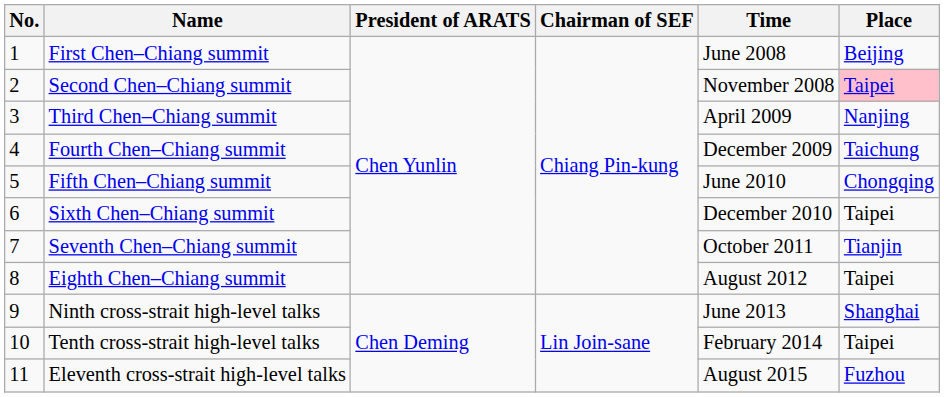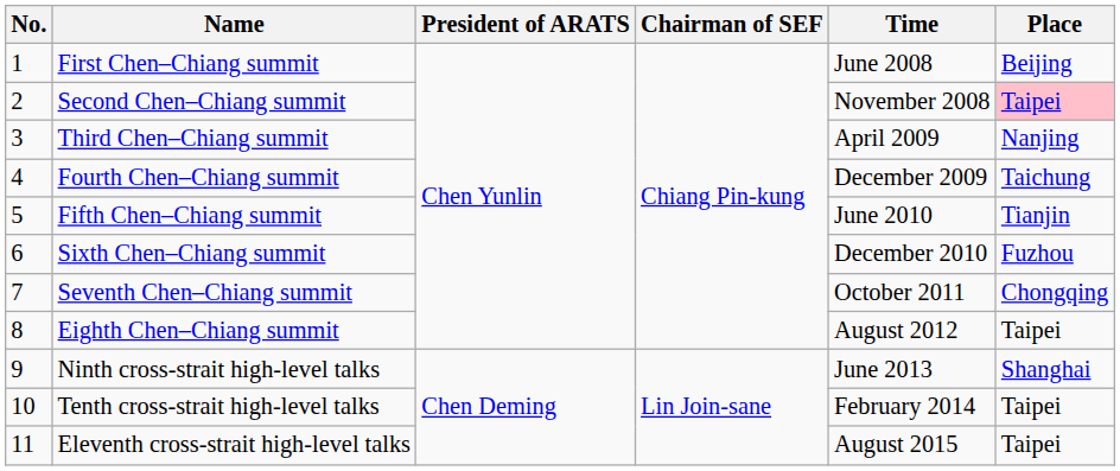 <table class=wikitable>
 <tr>
 <th>No.</th>
 <th>Name</th>
 <th>President of ARATS</th>
 <th>Chairman of SEF</th>
 <th>Time</th>
 <th>Place</th>
 </tr>
 <tr>
 <td>1</td>
 <td><a href='#'>First Chen–Chiang summit</a></td>
 <td rowspan=8><a href='#'>Chen Yunlin</a></td>
 <td rowspan=8><a href='#'>Chiang Pin-kung</a></td>
 <td>June 2008</td>
 <td> <a href='#'>Beijing</a></td>
 </tr>
 <tr>
 <td>2</td>
 <td><a href='#'>Second Chen–Chiang summit</a></td>
 <td>November 2008</td>
 <td style="background: pink;"> <a href='#'>Taipei</a></td>
 </tr>
 <tr>
 <td>3</td>
 <td><a href='#'>Third Chen–Chiang summit</a></td>
 <td>April 2009</td>
 <td> <a href='#'>Nanjing</a></td>
 </tr>
 <tr>
 <td>4</td>
 <td><a href='#'>Fourth Chen–Chiang summit</a></td>
 <td>December 2009</td>
 <td> <a href='#'>Taichung</a></td>
 </tr>
 <tr>
 <td>5</td>
 <td><a href='#'>Fifth Chen–Chiang summit</a></td>
 <td>June 2010</td>
-<td> <a href='#'>Chongqing</a></td>
+<td> <a href='#'>Tianjin</a></td>
 </tr>
 <tr>
 <td>6</td>
 <td><a href='#'>Sixth Chen–Chiang summit</a></td>
 <td>December 2010</td>
-<td> Taipei</td>
+<td> <a href='#'>Fuzhou</a></td>
 </tr>
 <tr>
 <td>7</td>
 <td><a href='#'>Seventh Chen–Chiang summit</a></td>
 <td>October 2011</td>
-<td> <a href='#'>Tianjin</a></td>
+<td> <a href='#'>Chongqing</a></td>
 </tr>
 <tr>
 <td>8</td>
 <td><a href='#'>Eighth Chen–Chiang summit</a></td>
 <td>August 2012</td>
 <td> Taipei</td>
 </tr>
 <tr>
 <td>9</td>
 <td>Ninth cross-strait high-level talks</td>
 <td rowspan=3><a href='#'>Chen Deming</a></td>
 <td rowspan=3><a href='#'>Lin Join-sane</a></td>
 <td>June 2013</td>
 <td> <a href='#'>Shanghai</a></td>
 </tr>
 <tr>
 <td>10</td>
 <td>Tenth cross-strait high-level talks</td>
 <td>February 2014</td>
 <td> Taipei</td>
 </tr>
 <tr>
 <td>11</td>
 <td>Eleventh cross-strait high-level talks</td>
 <td>August 2015</td>
-<td> <a href='#'>Fuzhou</a></td>
+<td> Taipei</td>
 </tr>
 </table>
